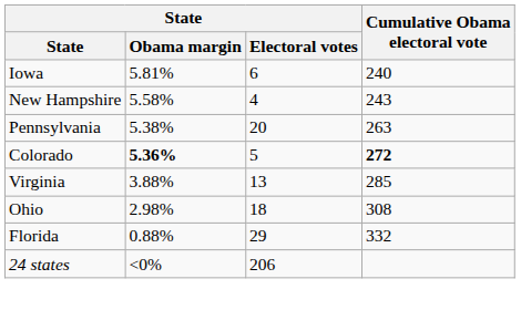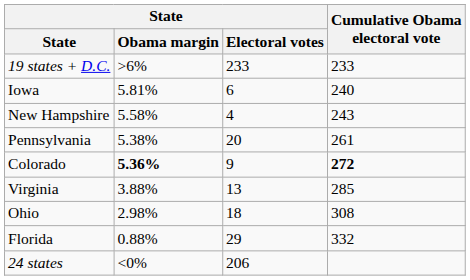 <table class="wikitable">
 <tr>
 <th colspan=3>State</th>
 <th rowspan=2>Cumulative Obama<br> electoral vote</th>
 </tr>
 <tr>
 <th>State</th>
 <th>Obama margin</th>
 <th>Electoral votes</th>
+</tr>
+<tr>
+<td><em>19 states + <a href='#'>D.C.</a></em></td>
+<td>>6%</td>
+<td>233</td>
+<td>233</td>
 </tr>
 <tr>
 <td>Iowa</td>
 <td>5.81%</td>
 <td>6</td>
 <td>240</td>
 </tr>
 <tr>
 <td>New Hampshire</td>
 <td>5.58%</td>
 <td>4</td>
 <td>243</td>
 </tr>
 <tr>
 <td>Pennsylvania</td>
 <td>5.38%</td>
 <td>20</td>
-<td>263</td>
+<td>261</td>
 </tr>
 <tr>
 <td>Colorado</td>
 <td><strong>5.36%</strong></td>
-<td>5</td>
+<td>9</td>
 <td><strong>272</strong></td>
 </tr>
 <tr>
 <td>Virginia</td>
 <td>3.88%</td>
 <td>13</td>
 <td>285</td>
 </tr>
 <tr>
 <td>Ohio</td>
 <td>2.98%</td>
 <td>18</td>
 <td>308</td>
 </tr>
 <tr>
 <td>Florida</td>
 <td>0.88%</td>
 <td>29</td>
 <td>332</td>
 </tr>
 <tr>
 <td><em>24 states</em></td>
 <td><0%</td>
 <td>206</td>
 <td></td>
 </tr>
 </table>
